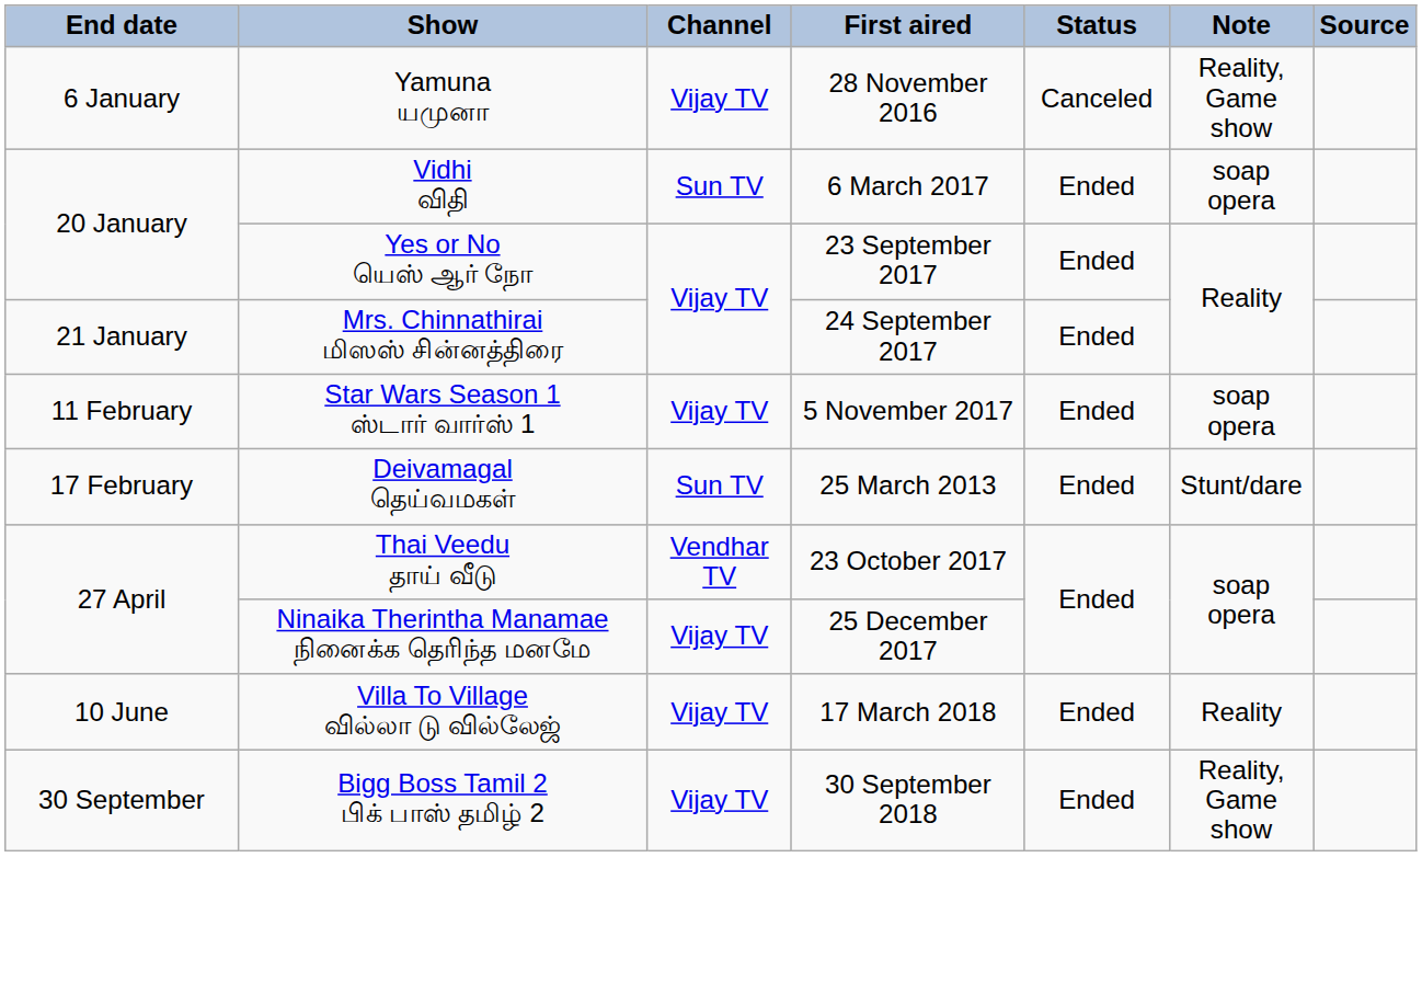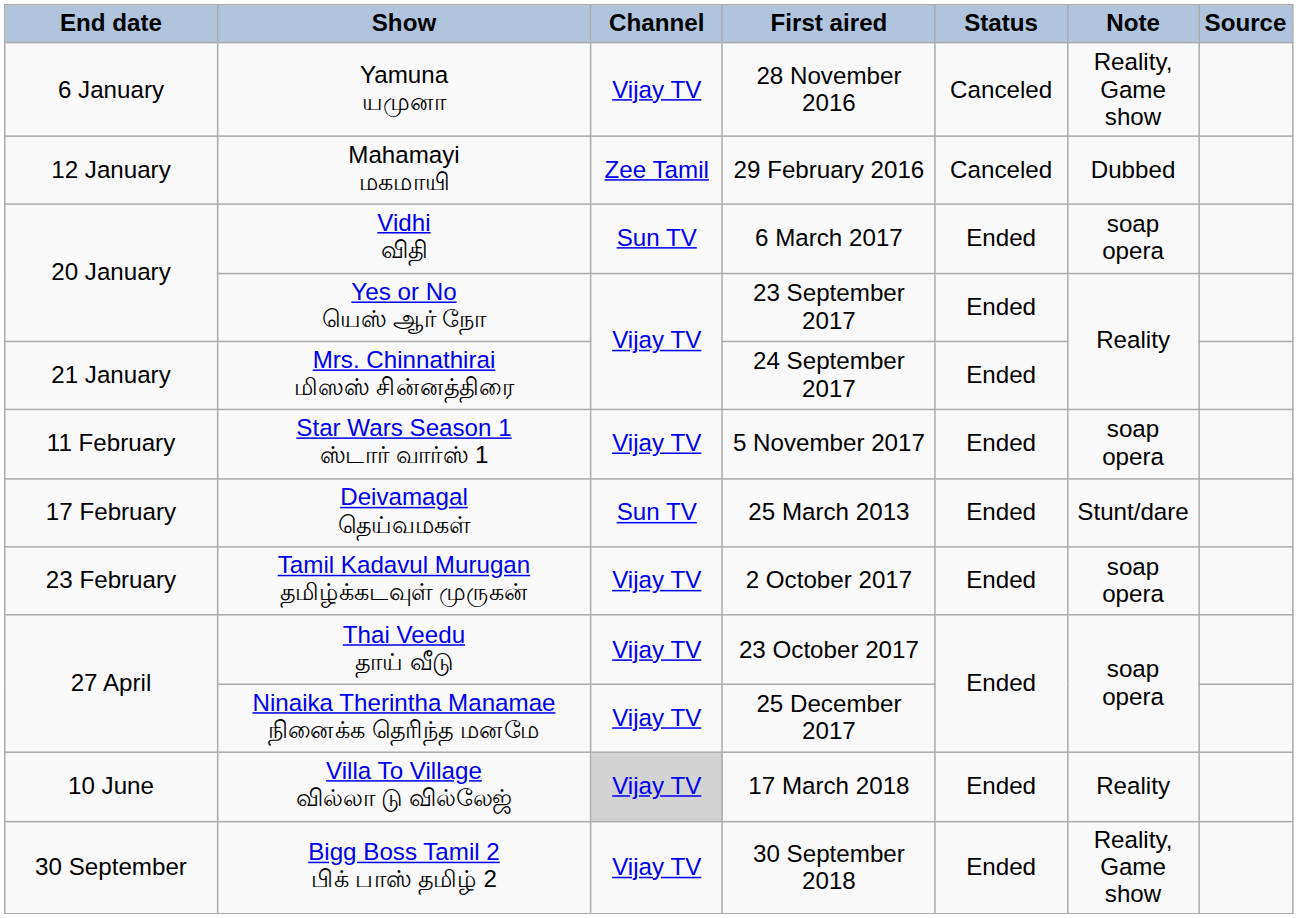 <table class="wikitable" style="text-align:center;">
 <tr>
 <th style="width:100pt; background:LightSteelBlue;">End date</th>
 <th style="width:180pt; background:LightSteelBlue;">Show</th>
 <th style="width:60pt; background:LightSteelBlue;">Channel</th>
 <th style="width:100pt; background:LightSteelBlue;">First aired</th>
 <th style="width:60pt; background:LightSteelBlue;">Status</th>
 <th style="width:60pt; background:LightSteelBlue;">Note</th>
 <th style="width:20pt; background:LightSteelBlue;">Source</th>
 </tr>
 <tr>
 <td>6 January</td>
 <td>Yamuna <br> யமுனா</td>
 <td><a href='#'>Vijay TV</a></td>
 <td>28 November 2016</td>
 <td>Canceled</td>
 <td>Reality, Game show</td>
+<td></td>
+</tr>
+<tr>
+<td>12 January</td>
+<td>Mahamayi <br> மகமாயி</td>
+<td><a href='#'>Zee Tamil</a></td>
+<td>29 February 2016</td>
+<td>Canceled</td>
+<td>Dubbed</td>
 <td></td>
 </tr>
 <tr>
 <td rowspan="2">20 January</td>
 <td><a href='#'>Vidhi</a> <br> விதி</td>
 <td><a href='#'>Sun TV</a></td>
 <td>6 March 2017</td>
 <td>Ended</td>
 <td>soap opera</td>
 <td></td>
 </tr>
 <tr>
 <td><a href='#'>Yes or No</a> <br> யெஸ் ஆர் நோ</td>
 <td rowspan="2"><a href='#'>Vijay TV</a></td>
 <td>23 September 2017</td>
 <td>Ended</td>
 <td rowspan="2">Reality</td>
 <td></td>
 </tr>
 <tr>
 <td>21 January</td>
 <td><a href='#'>Mrs. Chinnathirai</a> <br> மிஸஸ் சின்னத்திரை</td>
 <td>24 September 2017</td>
 <td>Ended</td>
 <td></td>
 </tr>
 <tr>
 <td>11 February</td>
 <td><a href='#'>Star Wars Season 1</a> <br> ஸ்டார் வார்ஸ் 1</td>
 <td><a href='#'>Vijay TV</a></td>
 <td>5 November 2017</td>
 <td>Ended</td>
 <td>soap opera</td>
 <td></td>
 </tr>
 <tr>
 <td>17 February</td>
 <td><a href='#'>Deivamagal</a> <br> தெய்வமகள்</td>
 <td><a href='#'>Sun TV</a></td>
 <td>25 March 2013</td>
 <td>Ended</td>
 <td>Stunt/dare</td>
 <td></td>
 </tr>
 <tr>
+<td>23 February</td>
+<td><a href='#'>Tamil Kadavul Murugan</a> <br> தமிழ்க்கடவுள் முருகன்</td>
+<td><a href='#'>Vijay TV</a></td>
+<td>2 October 2017</td>
+<td>Ended</td>
+<td>soap opera</td>
+<td></td>
+</tr>
+<tr>
 <td rowspan="2">27 April</td>
 <td><a href='#'>Thai Veedu</a> <br> தாய் வீடு</td>
-<td><a href='#'>Vendhar TV</a></td>
+<td><a href='#'>Vijay TV</a></td>
 <td>23 October 2017</td>
 <td rowspan="2">Ended</td>
 <td rowspan="2">soap opera</td>
 <td></td>
 </tr>
 <tr>
 <td><a href='#'>Ninaika Therintha Manamae</a> <br> நினைக்க தெரிந்த மனமே</td>
 <td><a href='#'>Vijay TV</a></td>
 <td>25 December 2017</td>
 <td></td>
 </tr>
 <tr>
 <td>10 June</td>
 <td><a href='#'>Villa To Village</a> <br> வில்லா டு வில்லேஜ்</td>
-<td><a href='#'>Vijay TV</a></td>
+<td style="background: lightgrey;"><a href='#'>Vijay TV</a></td>
 <td>17 March 2018</td>
 <td>Ended</td>
 <td>Reality</td>
 <td></td>
 </tr>
 <tr>
 <td>30 September</td>
 <td><a href='#'>Bigg Boss Tamil 2</a> <br> பிக் பாஸ் தமிழ் 2</td>
 <td><a href='#'>Vijay TV</a></td>
 <td>30 September 2018</td>
 <td>Ended</td>
 <td>Reality, Game show</td>
 </tr>
 </table>
